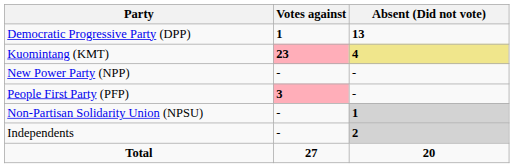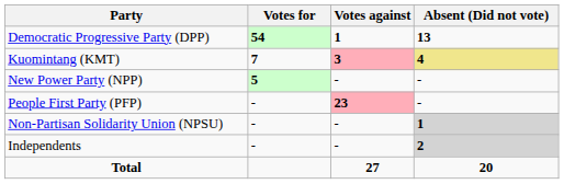 <table class="wikitable">
 <tr>
 <th>Party</th>
+<th style="width:15%;">Votes for</th>
 <th style="width:15%;">Votes against</th>
 <th>Absent (Did not vote)</th>
 </tr>
 <tr>
 <td> <a href='#'>Democratic Progressive Party</a> (DPP)</td>
+<td style="background-color:#CCFFCC;"><strong>54</strong></td>
 <td><strong>1</strong></td>
 <td><strong>13</strong></td>
 </tr>
 <tr>
 <td> <a href='#'>Kuomintang</a> (KMT)</td>
-<td style="background-color:#FFAEB9;"><strong>23</strong></td>
+<td><strong>7</strong></td>
+<td style="background-color:#FFAEB9;"><strong>3</strong></td>
 <td style="background: khaki;"><strong>4</strong></td>
 </tr>
 <tr>
 <td> <a href='#'>New Power Party</a> (NPP)</td>
+<td style="background-color:#CCFFCC;"><strong>5</strong></td>
 <td>-</td>
 <td>-</td>
 </tr>
 <tr>
 <td> <a href='#'>People First Party</a> (PFP)</td>
-<td style="background-color:#FFAEB9;"><strong>3</strong></td>
+<td>-</td>
+<td style="background-color:#FFAEB9;"><strong>23</strong></td>
 <td>-</td>
 </tr>
 <tr>
 <td> <a href='#'>Non-Partisan Solidarity Union</a> (NPSU)</td>
+<td>-</td>
 <td>-</td>
 <td style="background-color:#D3D3D3;"><strong>1</strong></td>
 </tr>
 <tr>
 <td> Independents</td>
 <td>-</td>
+<td>-</td>
 <td style="background-color:#D3D3D3;"><strong>2</strong></td>
 </tr>
 <tr>
 <td style="text-align:center;"><strong>Total</strong></td>
+<td></td>
 <td style="text-align:center;"><strong>27</strong></td>
 <td style="text-align:center;"><strong>20</strong></td>
 </tr>
 </table>
